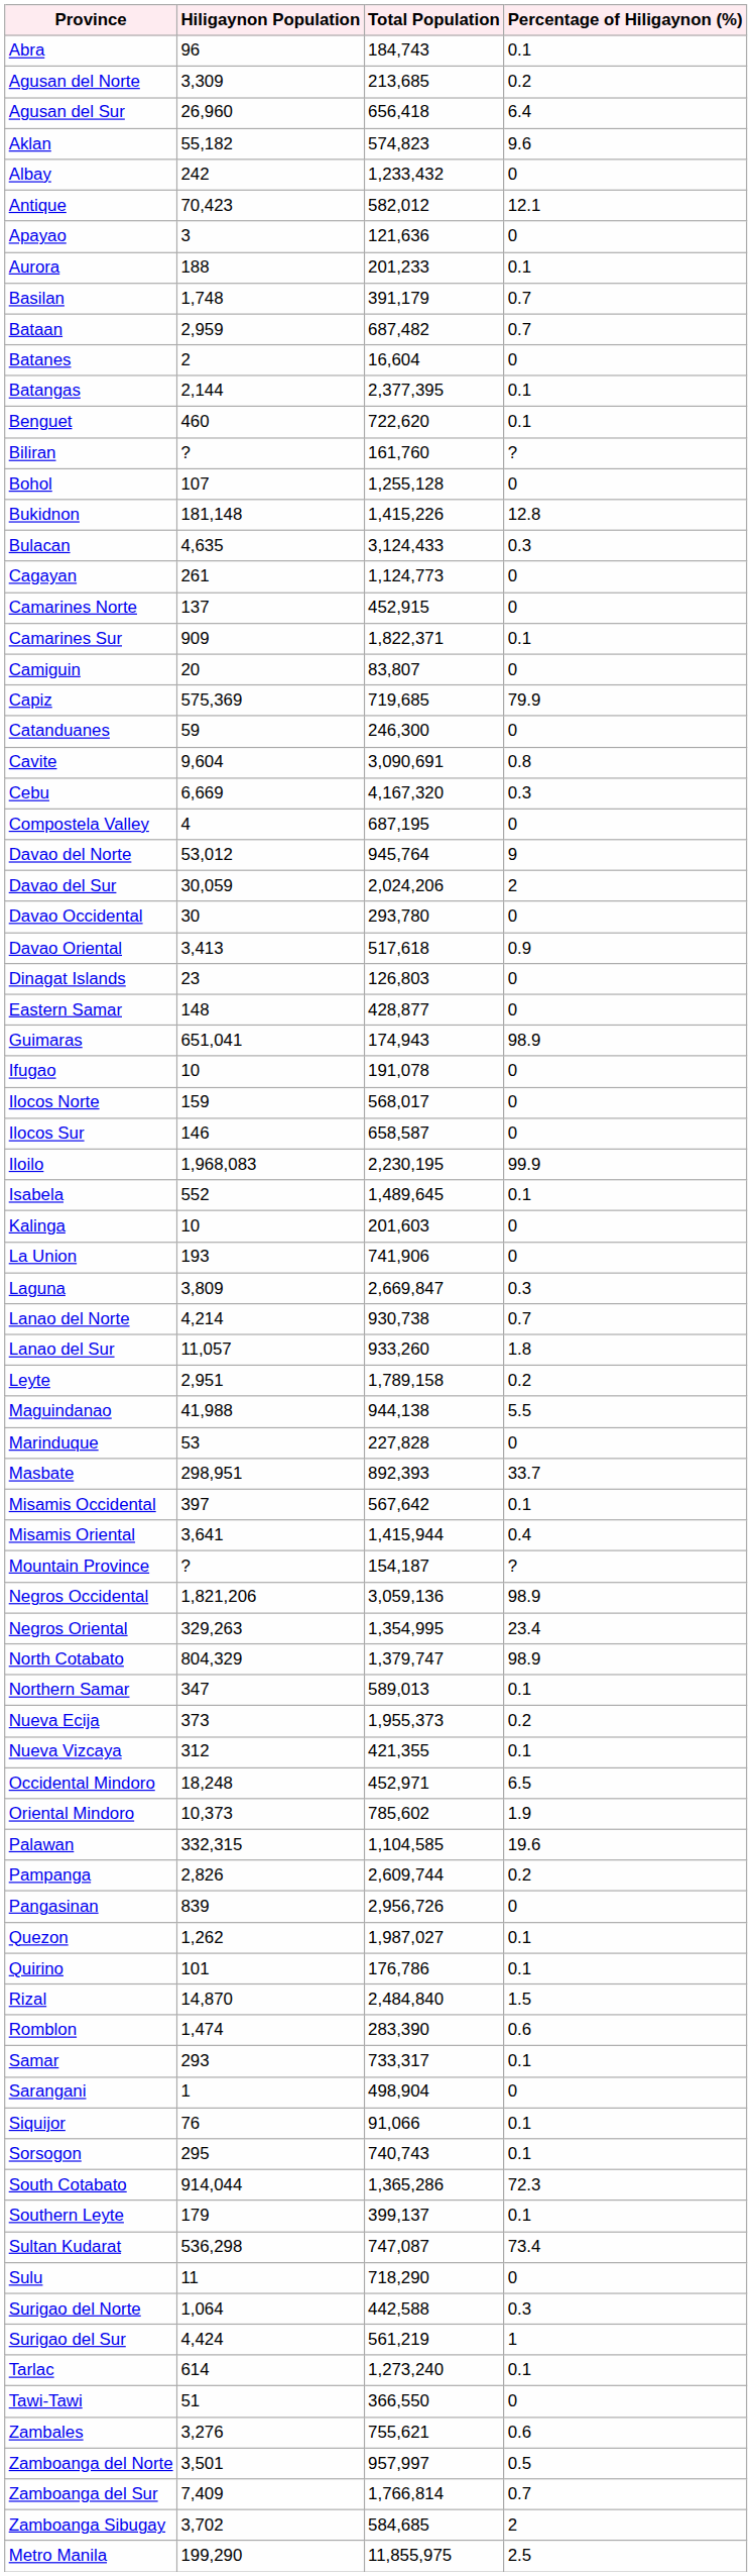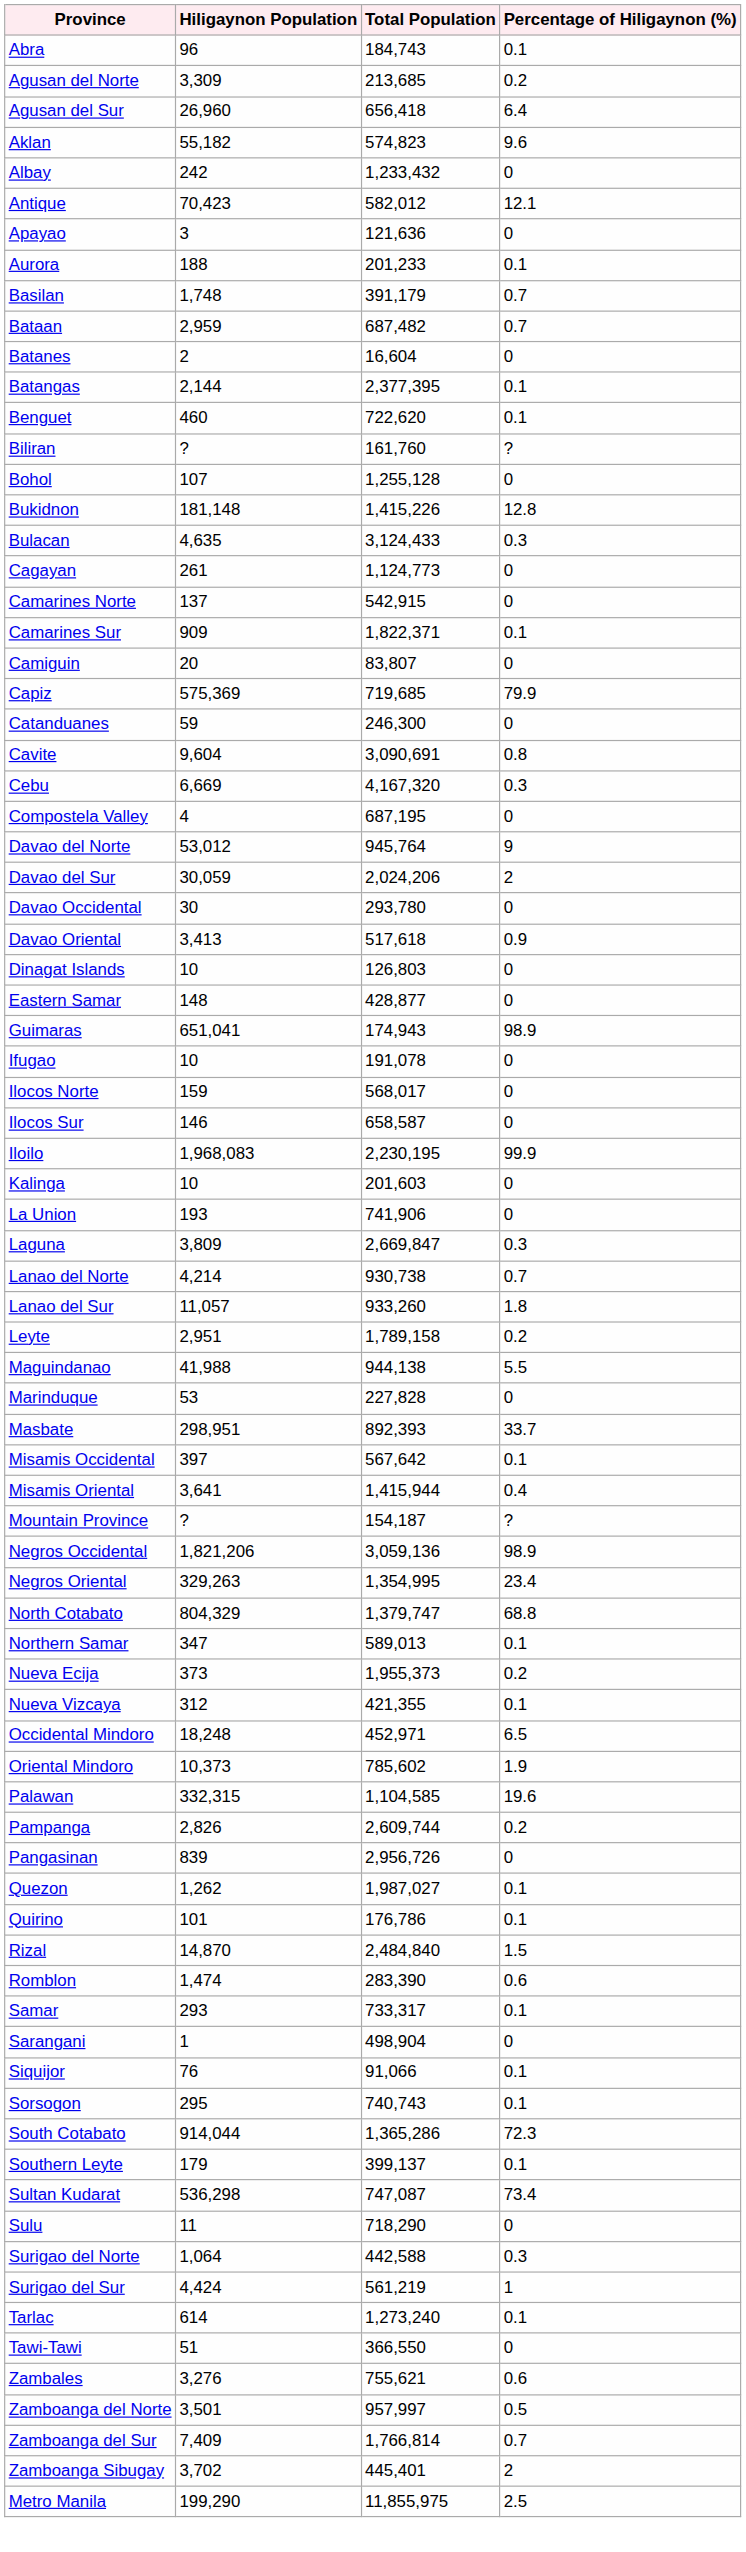 <table class="wikitable sortable" style="margin:auto; table-layout:fixed; background:#fefefe; font-size:90%; line-height:1.35em; padding:0.30em;">
 <tr>
 <th scope="col" style="border-top:none; background:#feebf0;" data-sort- type="name"><strong>Province</strong></th>
 <th scope="col" style="border-top:none; background:#feebf0;" data-sort- type="number"><strong>Hiligaynon Population</strong></th>
 <th scope="col" style="border-top:none; background:#feebf0;" data-sort- type="number"><strong>Total Population</strong></th>
 <th scope="col" style="border-top:none; background:#feebf0;" data-sort- type="number"><strong>Percentage of Hiligaynon (%)</strong></th>
 </tr>
 <tr>
 <td><a href='#'>Abra</a></td>
 <td>96</td>
 <td>184,743</td>
 <td>0.1</td>
 </tr>
 <tr w>
 <td><a href='#'>Agusan del Norte</a></td>
 <td>3,309</td>
 <td>213,685</td>
 <td>0.2</td>
 </tr>
 <tr>
 <td><a href='#'>Agusan del Sur</a></td>
 <td>26,960</td>
 <td>656,418</td>
 <td>6.4</td>
 </tr>
 <tr>
 <td><a href='#'>Aklan</a></td>
 <td>55,182</td>
 <td>574,823</td>
 <td>9.6</td>
 </tr>
 <tr>
 <td><a href='#'>Albay</a></td>
 <td>242</td>
 <td>1,233,432</td>
 <td>0</td>
 </tr>
 <tr>
 <td><a href='#'>Antique</a></td>
 <td>70,423</td>
 <td>582,012</td>
 <td>12.1</td>
 </tr>
 <tr>
 <td><a href='#'>Apayao</a></td>
 <td>3</td>
 <td>121,636</td>
 <td>0</td>
 </tr>
 <tr>
 <td><a href='#'>Aurora</a></td>
 <td>188</td>
 <td>201,233</td>
 <td>0.1</td>
 </tr>
 <tr>
 <td><a href='#'>Basilan</a></td>
 <td>1,748</td>
 <td>391,179</td>
 <td>0.7</td>
 </tr>
 <tr>
 <td><a href='#'>Bataan</a></td>
 <td>2,959</td>
 <td>687,482</td>
 <td>0.7</td>
 </tr>
 <tr>
 <td><a href='#'>Batanes</a></td>
 <td>2</td>
 <td>16,604</td>
 <td>0</td>
 </tr>
 <tr>
 <td><a href='#'>Batangas</a></td>
 <td>2,144</td>
 <td>2,377,395</td>
 <td>0.1</td>
 </tr>
 <tr>
 <td><a href='#'>Benguet</a></td>
 <td>460</td>
 <td>722,620</td>
 <td>0.1</td>
 </tr>
 <tr>
 <td><a href='#'>Biliran</a></td>
 <td>?</td>
 <td>161,760</td>
 <td>?</td>
 </tr>
 <tr>
 <td><a href='#'>Bohol</a></td>
 <td>107</td>
 <td>1,255,128</td>
 <td>0</td>
 </tr>
 <tr>
 <td><a href='#'>Bukidnon</a></td>
 <td>181,148</td>
 <td>1,415,226</td>
 <td>12.8</td>
 </tr>
 <tr>
 <td><a href='#'>Bulacan</a></td>
 <td>4,635</td>
 <td>3,124,433</td>
 <td>0.3</td>
 </tr>
 <tr>
 <td><a href='#'>Cagayan</a></td>
 <td>261</td>
 <td>1,124,773</td>
 <td>0</td>
 </tr>
 <tr>
 <td><a href='#'>Camarines Norte</a></td>
 <td>137</td>
-<td>452,915</td>
+<td>542,915</td>
 <td>0</td>
 </tr>
 <tr>
 <td><a href='#'>Camarines Sur</a></td>
 <td>909</td>
 <td>1,822,371</td>
 <td>0.1</td>
 </tr>
 <tr>
 <td><a href='#'>Camiguin</a></td>
 <td>20</td>
 <td>83,807</td>
 <td>0</td>
 </tr>
 <tr>
 <td><a href='#'>Capiz</a></td>
 <td>575,369</td>
 <td>719,685</td>
 <td>79.9</td>
 </tr>
 <tr>
 <td><a href='#'>Catanduanes</a></td>
 <td>59</td>
 <td>246,300</td>
 <td>0</td>
 </tr>
 <tr>
 <td><a href='#'>Cavite</a></td>
 <td>9,604</td>
 <td>3,090,691</td>
 <td>0.8</td>
 </tr>
 <tr>
 <td><a href='#'>Cebu</a></td>
 <td>6,669</td>
 <td>4,167,320</td>
 <td>0.3</td>
 </tr>
 <tr>
 <td><a href='#'>Compostela Valley</a></td>
 <td>4</td>
 <td>687,195</td>
 <td>0</td>
 </tr>
 <tr>
 <td><a href='#'>Davao del Norte</a></td>
 <td>53,012</td>
 <td>945,764</td>
 <td>9</td>
 </tr>
 <tr>
 <td><a href='#'>Davao del Sur</a></td>
 <td>30,059</td>
 <td>2,024,206</td>
 <td>2</td>
 </tr>
 <tr>
 <td><a href='#'>Davao Occidental</a></td>
 <td>30</td>
 <td>293,780</td>
 <td>0</td>
 </tr>
 <tr>
 <td><a href='#'>Davao Oriental</a></td>
 <td>3,413</td>
 <td>517,618</td>
 <td>0.9</td>
 </tr>
 <tr>
 <td><a href='#'>Dinagat Islands</a></td>
-<td>23</td>
+<td>10</td>
 <td>126,803</td>
 <td>0</td>
 </tr>
 <tr>
 <td><a href='#'>Eastern Samar</a></td>
 <td>148</td>
 <td>428,877</td>
 <td>0</td>
 </tr>
 <tr>
 <td><a href='#'>Guimaras</a></td>
 <td>651,041</td>
 <td>174,943</td>
 <td>98.9</td>
 </tr>
 <tr>
 <td><a href='#'>Ifugao</a></td>
 <td>10</td>
 <td>191,078</td>
 <td>0</td>
 </tr>
 <tr>
 <td><a href='#'>Ilocos Norte</a></td>
 <td>159</td>
 <td>568,017</td>
 <td>0</td>
 </tr>
 <tr>
 <td><a href='#'>Ilocos Sur</a></td>
 <td>146</td>
 <td>658,587</td>
 <td>0</td>
 </tr>
 <tr>
 <td><a href='#'>Iloilo</a></td>
 <td>1,968,083</td>
 <td>2,230,195</td>
 <td>99.9</td>
-</tr>
-<tr>
-<td><a href='#'>Isabela</a></td>
-<td>552</td>
-<td>1,489,645</td>
-<td>0.1</td>
 </tr>
 <tr>
 <td><a href='#'>Kalinga</a></td>
 <td>10</td>
 <td>201,603</td>
 <td>0</td>
 </tr>
 <tr>
 <td><a href='#'>La Union</a></td>
 <td>193</td>
 <td>741,906</td>
 <td>0</td>
 </tr>
 <tr>
 <td><a href='#'>Laguna</a></td>
 <td>3,809</td>
 <td>2,669,847</td>
 <td>0.3</td>
 </tr>
 <tr>
 <td><a href='#'>Lanao del Norte</a></td>
 <td>4,214</td>
 <td>930,738</td>
 <td>0.7</td>
 </tr>
 <tr>
 <td><a href='#'>Lanao del Sur</a></td>
 <td>11,057</td>
 <td>933,260</td>
 <td>1.8</td>
 </tr>
 <tr>
 <td><a href='#'>Leyte</a></td>
 <td>2,951</td>
 <td>1,789,158</td>
 <td>0.2</td>
 </tr>
 <tr>
 <td><a href='#'>Maguindanao</a></td>
 <td>41,988</td>
 <td>944,138</td>
 <td>5.5</td>
 </tr>
 <tr>
 <td><a href='#'>Marinduque</a></td>
 <td>53</td>
 <td>227,828</td>
 <td>0</td>
 </tr>
 <tr>
 <td><a href='#'>Masbate</a></td>
 <td>298,951</td>
 <td>892,393</td>
 <td>33.7</td>
 </tr>
 <tr>
 <td><a href='#'>Misamis Occidental</a></td>
 <td>397</td>
 <td>567,642</td>
 <td>0.1</td>
 </tr>
 <tr>
 <td><a href='#'>Misamis Oriental</a></td>
 <td>3,641</td>
 <td>1,415,944</td>
 <td>0.4</td>
 </tr>
 <tr>
 <td><a href='#'>Mountain Province</a></td>
 <td>?</td>
 <td>154,187</td>
 <td>?</td>
 </tr>
 <tr>
 <td><a href='#'>Negros Occidental</a></td>
 <td>1,821,206</td>
 <td>3,059,136</td>
 <td>98.9</td>
 </tr>
 <tr>
 <td><a href='#'>Negros Oriental</a></td>
 <td>329,263</td>
 <td>1,354,995</td>
 <td>23.4</td>
 </tr>
 <tr>
 <td><a href='#'>North Cotabato</a></td>
 <td>804,329</td>
 <td>1,379,747</td>
-<td>98.9</td>
+<td>68.8</td>
 </tr>
 <tr>
 <td><a href='#'>Northern Samar</a></td>
 <td>347</td>
 <td>589,013</td>
 <td>0.1</td>
 </tr>
 <tr>
 <td><a href='#'>Nueva Ecija</a></td>
 <td>373</td>
 <td>1,955,373</td>
 <td>0.2</td>
 </tr>
 <tr>
 <td><a href='#'>Nueva Vizcaya</a></td>
 <td>312</td>
 <td>421,355</td>
 <td>0.1</td>
 </tr>
 <tr>
 <td><a href='#'>Occidental Mindoro</a></td>
 <td>18,248</td>
 <td>452,971</td>
 <td>6.5</td>
 </tr>
 <tr>
 <td><a href='#'>Oriental Mindoro</a></td>
 <td>10,373</td>
 <td>785,602</td>
 <td>1.9</td>
 </tr>
 <tr>
 <td><a href='#'>Palawan</a></td>
 <td>332,315</td>
 <td>1,104,585</td>
 <td>19.6</td>
 </tr>
 <tr>
 <td><a href='#'>Pampanga</a></td>
 <td>2,826</td>
 <td>2,609,744</td>
 <td>0.2</td>
 </tr>
 <tr>
 <td><a href='#'>Pangasinan</a></td>
 <td>839</td>
 <td>2,956,726</td>
 <td>0</td>
 </tr>
 <tr>
 <td><a href='#'>Quezon</a></td>
 <td>1,262</td>
 <td>1,987,027</td>
 <td>0.1</td>
 </tr>
 <tr>
 <td><a href='#'>Quirino</a></td>
 <td>101</td>
 <td>176,786</td>
 <td>0.1</td>
 </tr>
 <tr>
 <td><a href='#'>Rizal</a></td>
 <td>14,870</td>
 <td>2,484,840</td>
 <td>1.5</td>
 </tr>
 <tr>
 <td><a href='#'>Romblon</a></td>
 <td>1,474</td>
 <td>283,390</td>
 <td>0.6</td>
 </tr>
 <tr>
 <td><a href='#'>Samar</a></td>
 <td>293</td>
 <td>733,317</td>
 <td>0.1</td>
 </tr>
 <tr>
 <td><a href='#'>Sarangani</a></td>
 <td>1</td>
 <td>498,904</td>
 <td>0</td>
 </tr>
 <tr>
 <td><a href='#'>Siquijor</a></td>
 <td>76</td>
 <td>91,066</td>
 <td>0.1</td>
 </tr>
 <tr>
 <td><a href='#'>Sorsogon</a></td>
 <td>295</td>
 <td>740,743</td>
 <td>0.1</td>
 </tr>
 <tr>
 <td><a href='#'>South Cotabato</a></td>
 <td>914,044</td>
 <td>1,365,286</td>
 <td>72.3</td>
 </tr>
 <tr>
 <td><a href='#'>Southern Leyte</a></td>
 <td>179</td>
 <td>399,137</td>
 <td>0.1</td>
 </tr>
 <tr>
 <td><a href='#'>Sultan Kudarat</a></td>
 <td>536,298</td>
 <td>747,087</td>
 <td>73.4</td>
 </tr>
 <tr>
 <td><a href='#'>Sulu</a></td>
 <td>11</td>
 <td>718,290</td>
 <td>0</td>
 </tr>
 <tr>
 <td><a href='#'>Surigao del Norte</a></td>
 <td>1,064</td>
 <td>442,588</td>
 <td>0.3</td>
 </tr>
 <tr>
 <td><a href='#'>Surigao del Sur</a></td>
 <td>4,424</td>
 <td>561,219</td>
 <td>1</td>
 </tr>
 <tr>
 <td><a href='#'>Tarlac</a></td>
 <td>614</td>
 <td>1,273,240</td>
 <td>0.1</td>
 </tr>
 <tr>
 <td><a href='#'>Tawi-Tawi</a></td>
 <td>51</td>
 <td>366,550</td>
 <td>0</td>
 </tr>
 <tr>
 <td><a href='#'>Zambales</a></td>
 <td>3,276</td>
 <td>755,621</td>
 <td>0.6</td>
 </tr>
 <tr>
 <td><a href='#'>Zamboanga del Norte</a></td>
 <td>3,501</td>
 <td>957,997</td>
 <td>0.5</td>
 </tr>
 <tr>
 <td><a href='#'>Zamboanga del Sur</a></td>
 <td>7,409</td>
 <td>1,766,814</td>
 <td>0.7</td>
 </tr>
 <tr>
 <td><a href='#'>Zamboanga Sibugay</a></td>
 <td>3,702</td>
-<td>584,685</td>
+<td>445,401</td>
 <td>2</td>
 </tr>
 <tr>
 <td><a href='#'>Metro Manila</a></td>
 <td>199,290</td>
 <td>11,855,975</td>
 <td>2.5</td>
 </tr>
 </table>
